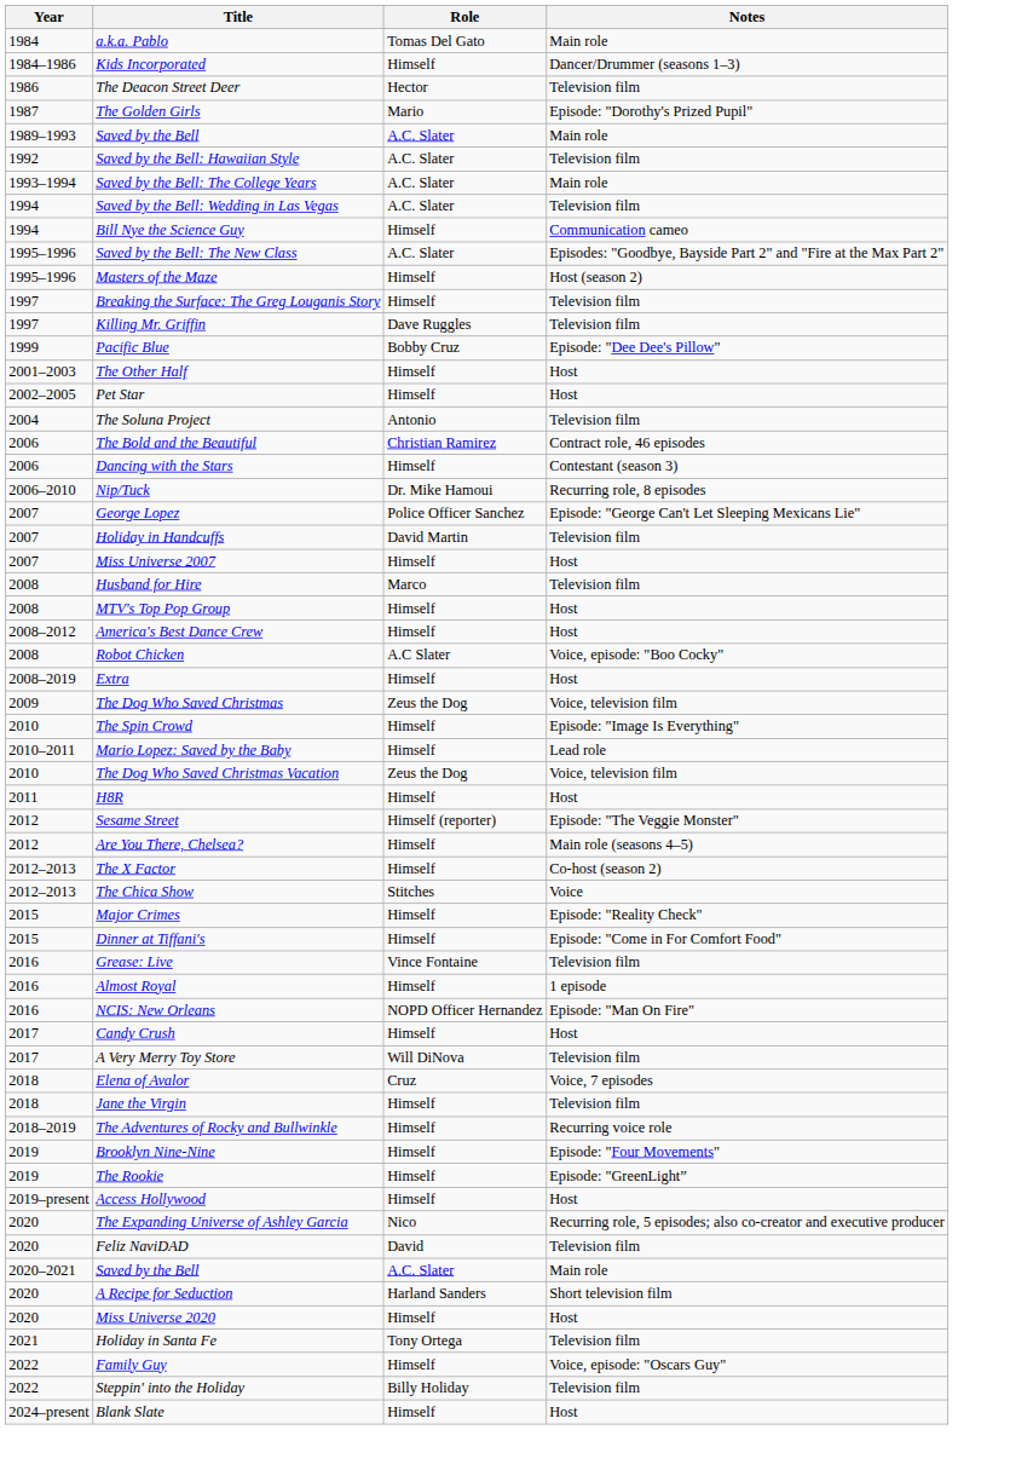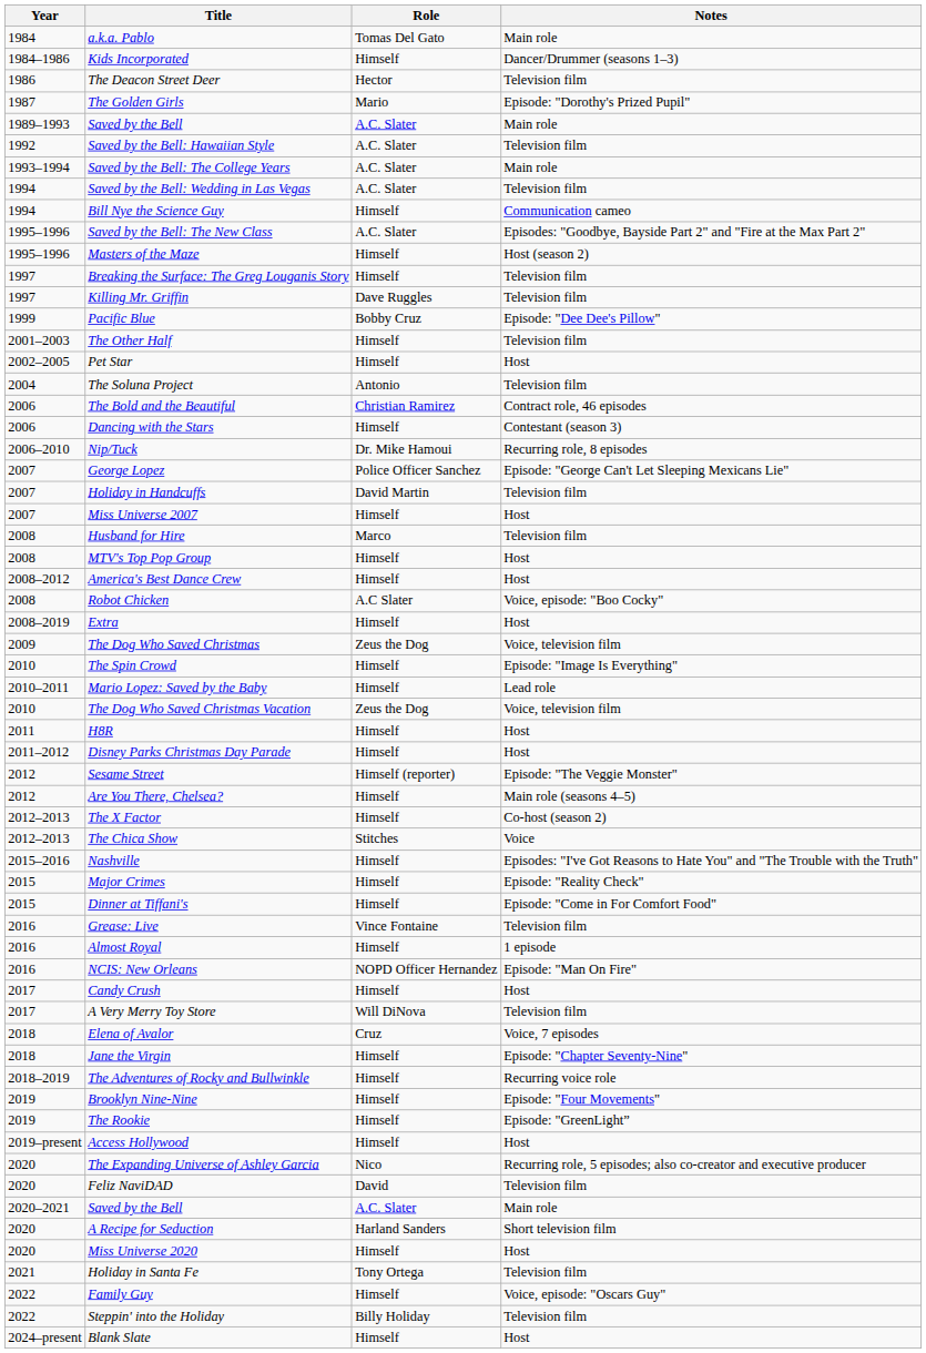 <table class="wikitable">
 <tr style="background:#ccc; text-align:center;">
 <th>Year</th>
 <th>Title</th>
 <th>Role</th>
 <th>Notes</th>
 </tr>
 <tr>
 <td>1984</td>
 <td><em><a href='#'>a.k.a. Pablo</a></em></td>
 <td>Tomas Del Gato</td>
 <td>Main role</td>
 </tr>
 <tr>
 <td>1984–1986</td>
 <td><em><a href='#'>Kids Incorporated</a></em></td>
 <td>Himself</td>
 <td>Dancer/Drummer (seasons 1–3)</td>
 </tr>
 <tr>
 <td>1986</td>
 <td><em>The Deacon Street Deer</em></td>
 <td>Hector</td>
 <td>Television film</td>
 </tr>
 <tr>
 <td>1987</td>
 <td><em><a href='#'>The Golden Girls</a></em></td>
 <td>Mario</td>
 <td>Episode: "Dorothy's Prized Pupil"</td>
 </tr>
 <tr>
 <td>1989–1993</td>
 <td><em><a href='#'>Saved by the Bell</a></em></td>
 <td><a href='#'>A.C. Slater</a></td>
 <td>Main role</td>
 </tr>
 <tr>
 <td>1992</td>
 <td><em><a href='#'>Saved by the Bell: Hawaiian Style</a></em></td>
 <td>A.C. Slater</td>
 <td>Television film</td>
 </tr>
 <tr>
 <td>1993–1994</td>
 <td><em><a href='#'>Saved by the Bell: The College Years</a></em></td>
 <td>A.C. Slater</td>
 <td>Main role</td>
 </tr>
 <tr>
 <td>1994</td>
 <td><em><a href='#'>Saved by the Bell: Wedding in Las Vegas</a></em></td>
 <td>A.C. Slater</td>
 <td>Television film</td>
 </tr>
 <tr>
 <td>1994</td>
 <td><em><a href='#'>Bill Nye the Science Guy</a></em></td>
 <td>Himself</td>
 <td><a href='#'>Communication</a> cameo</td>
 </tr>
 <tr>
 <td>1995–1996</td>
 <td><em><a href='#'>Saved by the Bell: The New Class</a></em></td>
 <td>A.C. Slater</td>
 <td>Episodes: "Goodbye, Bayside Part 2" and "Fire at the Max Part 2"</td>
 </tr>
 <tr>
 <td>1995–1996</td>
 <td><em><a href='#'>Masters of the Maze</a></em></td>
 <td>Himself</td>
 <td>Host (season 2)</td>
 </tr>
 <tr>
 <td>1997</td>
 <td><em><a href='#'>Breaking the Surface: The Greg Louganis Story</a></em></td>
 <td>Himself</td>
 <td>Television film</td>
 </tr>
 <tr>
 <td>1997</td>
 <td><em><a href='#'>Killing Mr. Griffin</a></em></td>
 <td>Dave Ruggles</td>
 <td>Television film</td>
 </tr>
 <tr>
 <td>1999</td>
 <td><em><a href='#'>Pacific Blue</a></em></td>
 <td>Bobby Cruz</td>
 <td>Episode: "<a href='#'>Dee Dee's Pillow</a>"</td>
 </tr>
 <tr>
 <td>2001–2003</td>
 <td><em><a href='#'>The Other Half</a></em></td>
 <td>Himself</td>
-<td>Host</td>
+<td>Television film</td>
 </tr>
 <tr>
 <td>2002–2005</td>
 <td><em>Pet Star</em></td>
 <td>Himself</td>
 <td>Host</td>
 </tr>
 <tr>
 <td>2004</td>
 <td><em>The Soluna Project</em></td>
 <td>Antonio</td>
 <td>Television film</td>
 </tr>
 <tr>
 <td>2006</td>
 <td><em><a href='#'>The Bold and the Beautiful</a></em></td>
 <td><a href='#'>Christian Ramirez</a></td>
 <td>Contract role, 46 episodes</td>
 </tr>
 <tr>
 <td>2006</td>
 <td><em><a href='#'>Dancing with the Stars</a></em></td>
 <td>Himself</td>
 <td>Contestant (season 3)</td>
 </tr>
 <tr>
 <td>2006–2010</td>
 <td><em><a href='#'>Nip/Tuck</a></em></td>
 <td>Dr. Mike Hamoui</td>
 <td>Recurring role, 8 episodes</td>
 </tr>
 <tr>
 <td>2007</td>
 <td><em><a href='#'>George Lopez</a></em></td>
 <td>Police Officer Sanchez</td>
 <td>Episode: "George Can't Let Sleeping Mexicans Lie"</td>
 </tr>
 <tr>
 <td>2007</td>
 <td><em><a href='#'>Holiday in Handcuffs</a></em></td>
 <td>David Martin</td>
 <td>Television film</td>
 </tr>
 <tr>
 <td>2007</td>
 <td><em><a href='#'>Miss Universe 2007</a></em></td>
 <td>Himself</td>
 <td>Host</td>
 </tr>
 <tr>
 <td>2008</td>
 <td><em><a href='#'>Husband for Hire</a></em></td>
 <td>Marco</td>
 <td>Television film</td>
 </tr>
 <tr>
 <td>2008</td>
 <td><em><a href='#'>MTV's Top Pop Group</a></em></td>
 <td>Himself</td>
 <td>Host</td>
 </tr>
 <tr>
 <td>2008–2012</td>
 <td><em><a href='#'>America's Best Dance Crew</a></em></td>
 <td>Himself</td>
 <td>Host</td>
 </tr>
 <tr>
 <td>2008</td>
 <td><em><a href='#'>Robot Chicken</a></em></td>
 <td>A.C Slater</td>
 <td>Voice, episode: "Boo Cocky"</td>
 </tr>
 <tr>
 <td>2008–2019</td>
 <td><em><a href='#'>Extra</a></em></td>
 <td>Himself</td>
 <td>Host</td>
 </tr>
 <tr>
 <td>2009</td>
 <td><em><a href='#'>The Dog Who Saved Christmas</a></em></td>
 <td>Zeus the Dog</td>
 <td>Voice, television film</td>
 </tr>
 <tr>
 <td>2010</td>
 <td><em><a href='#'>The Spin Crowd</a></em></td>
 <td>Himself</td>
 <td>Episode: "Image Is Everything"</td>
 </tr>
 <tr>
 <td>2010–2011</td>
 <td><em><a href='#'>Mario Lopez: Saved by the Baby</a></em></td>
 <td>Himself</td>
 <td>Lead role</td>
 </tr>
 <tr>
 <td>2010</td>
 <td><em><a href='#'>The Dog Who Saved Christmas Vacation</a></em></td>
 <td>Zeus the Dog</td>
 <td>Voice, television film</td>
 </tr>
 <tr>
 <td>2011</td>
 <td><em><a href='#'>H8R</a></em></td>
 <td>Himself</td>
 <td>Host</td>
 </tr>
 <tr>
+<td>2011–2012</td>
+<td><em><a href='#'>Disney Parks Christmas Day Parade</a></em></td>
+<td>Himself</td>
+<td>Host</td>
+</tr>
+<tr>
 <td>2012</td>
 <td><em><a href='#'>Sesame Street</a></em></td>
 <td>Himself (reporter)</td>
 <td>Episode: "The Veggie Monster"</td>
 </tr>
 <tr>
 <td>2012</td>
 <td><em><a href='#'>Are You There, Chelsea?</a></em></td>
 <td>Himself</td>
 <td>Main role (seasons 4–5)</td>
 </tr>
 <tr>
 <td>2012–2013</td>
 <td><em><a href='#'>The X Factor</a></em></td>
 <td>Himself</td>
 <td>Co-host (season 2)</td>
 </tr>
 <tr>
 <td>2012–2013</td>
 <td><em><a href='#'>The Chica Show</a></em></td>
 <td>Stitches</td>
 <td>Voice</td>
+</tr>
+<tr>
+<td>2015–2016</td>
+<td><em><a href='#'>Nashville</a></em></td>
+<td>Himself</td>
+<td>Episodes: "I've Got Reasons to Hate You" and "The Trouble with the Truth"</td>
 </tr>
 <tr>
 <td>2015</td>
 <td><em><a href='#'>Major Crimes</a></em></td>
 <td>Himself</td>
 <td>Episode: "Reality Check"</td>
 </tr>
 <tr>
 <td>2015</td>
 <td><em><a href='#'>Dinner at Tiffani's</a></em></td>
 <td>Himself</td>
 <td>Episode: "Come in For Comfort Food"</td>
 </tr>
 <tr>
 <td>2016</td>
 <td><em><a href='#'>Grease: Live</a></em></td>
 <td>Vince Fontaine</td>
 <td>Television film</td>
 </tr>
 <tr>
 <td>2016</td>
 <td><em><a href='#'>Almost Royal</a></em></td>
 <td>Himself</td>
 <td>1 episode</td>
 </tr>
 <tr>
 <td>2016</td>
 <td><em><a href='#'>NCIS: New Orleans</a></em></td>
 <td>NOPD Officer Hernandez</td>
 <td>Episode: "Man On Fire"</td>
 </tr>
 <tr>
 <td>2017</td>
 <td><em><a href='#'>Candy Crush</a></em></td>
 <td>Himself</td>
 <td>Host</td>
 </tr>
 <tr>
 <td>2017</td>
 <td><em>A Very Merry Toy Store</em></td>
 <td>Will DiNova</td>
 <td>Television film</td>
 </tr>
 <tr>
 <td>2018</td>
 <td><em><a href='#'>Elena of Avalor</a></em></td>
 <td>Cruz</td>
 <td>Voice, 7 episodes</td>
 </tr>
 <tr>
 <td>2018</td>
 <td><em><a href='#'>Jane the Virgin</a></em></td>
 <td>Himself</td>
-<td>Television film</td>
+<td>Episode: "<a href='#'>Chapter Seventy-Nine</a>"</td>
 </tr>
 <tr>
 <td>2018–2019</td>
 <td><em><a href='#'>The Adventures of Rocky and Bullwinkle</a></em></td>
 <td>Himself</td>
 <td>Recurring voice role</td>
 </tr>
 <tr>
 <td>2019</td>
 <td><em><a href='#'>Brooklyn Nine-Nine</a></em></td>
 <td>Himself</td>
 <td>Episode: "<a href='#'>Four Movements</a>"</td>
 </tr>
 <tr>
 <td>2019</td>
 <td><em><a href='#'>The Rookie</a></em></td>
 <td>Himself</td>
 <td>Episode: "GreenLight”</td>
 </tr>
 <tr>
 <td>2019–present</td>
 <td><em><a href='#'>Access Hollywood</a></em></td>
 <td>Himself</td>
 <td>Host</td>
 </tr>
 <tr>
 <td>2020</td>
 <td><em><a href='#'>The Expanding Universe of Ashley Garcia</a></em></td>
 <td>Nico</td>
 <td>Recurring role, 5 episodes; also co-creator and executive producer</td>
 </tr>
 <tr>
 <td>2020</td>
 <td><em>Feliz NaviDAD</em></td>
 <td>David</td>
 <td>Television film</td>
 </tr>
 <tr>
 <td>2020–2021</td>
 <td><em><a href='#'>Saved by the Bell</a></em></td>
 <td><a href='#'>A.C. Slater</a></td>
 <td>Main role</td>
 </tr>
 <tr>
 <td>2020</td>
 <td><em><a href='#'>A Recipe for Seduction</a></em></td>
 <td>Harland Sanders</td>
 <td>Short television film</td>
 </tr>
 <tr>
 <td>2020</td>
 <td><em><a href='#'>Miss Universe 2020</a></em></td>
 <td>Himself</td>
 <td>Host</td>
 </tr>
 <tr>
 <td>2021</td>
 <td><em>Holiday in Santa Fe</em></td>
 <td>Tony Ortega</td>
 <td>Television film</td>
 </tr>
 <tr>
 <td>2022</td>
 <td><em><a href='#'>Family Guy</a></em></td>
 <td>Himself</td>
 <td>Voice, episode: "Oscars Guy"</td>
 </tr>
 <tr>
 <td>2022</td>
 <td><em>Steppin' into the Holiday</em></td>
 <td>Billy Holiday</td>
 <td>Television film</td>
 </tr>
 <tr>
 <td>2024–present</td>
 <td><em>Blank Slate</em></td>
 <td>Himself</td>
 <td>Host</td>
 </tr>
 </table>
